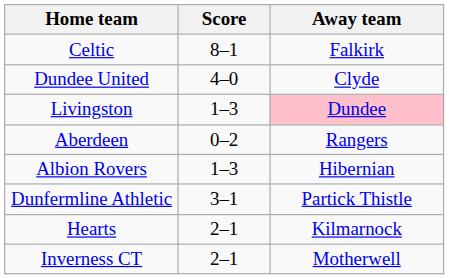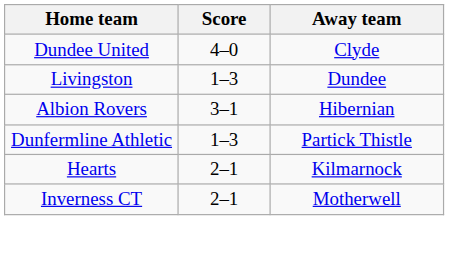 <table class="wikitable" style="text-align: center">
 <tr>
 <th width=140>Home team</th>
 <th width=70>Score</th>
 <th width=140>Away team</th>
-</tr>
-<tr>
-<td><a href='#'>Celtic</a></td>
-<td>8–1</td>
-<td><a href='#'>Falkirk</a></td>
 </tr>
 <tr>
 <td><a href='#'>Dundee United</a></td>
 <td>4–0</td>
 <td><a href='#'>Clyde</a></td>
 </tr>
 <tr>
 <td><a href='#'>Livingston</a></td>
 <td>1–3</td>
-<td style="background: pink;"><a href='#'>Dundee</a></td>
-</tr>
-<tr>
-<td><a href='#'>Aberdeen</a></td>
-<td>0–2</td>
-<td><a href='#'>Rangers</a></td>
+<td><a href='#'>Dundee</a></td>
 </tr>
 <tr>
 <td><a href='#'>Albion Rovers</a></td>
-<td>1–3</td>
+<td>3–1</td>
 <td><a href='#'>Hibernian</a></td>
 </tr>
 <tr>
 <td><a href='#'>Dunfermline Athletic</a></td>
-<td>3–1</td>
+<td>1–3</td>
 <td><a href='#'>Partick Thistle</a></td>
 </tr>
 <tr>
 <td><a href='#'>Hearts</a></td>
 <td>2–1</td>
 <td><a href='#'>Kilmarnock</a></td>
 </tr>
 <tr>
 <td><a href='#'>Inverness CT</a></td>
 <td>2–1</td>
 <td><a href='#'>Motherwell</a></td>
 </tr>
 </table>
